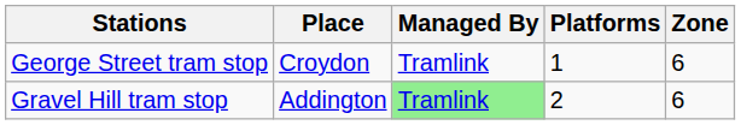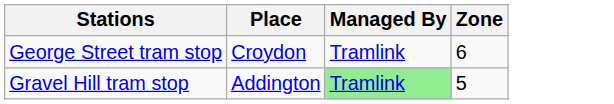 <table class="wikitable">
 <tr>
 <th>Stations</th>
 <th>Place</th>
 <th>Managed By</th>
-<th>Platforms</th>
 <th>Zone</th>
 </tr>
 <tr>
 <td><a href='#'>George Street tram stop</a></td>
 <td><a href='#'>Croydon</a></td>
 <td><a href='#'>Tramlink</a></td>
-<td>1</td>
 <td>6</td>
 </tr>
 <tr>
 <td><a href='#'>Gravel Hill tram stop</a></td>
 <td><a href='#'>Addington</a></td>
 <td style="background: lightgreen;"><a href='#'>Tramlink</a></td>
-<td>2</td>
-<td>6</td>
+<td>5</td>
 </tr>
 </table>
